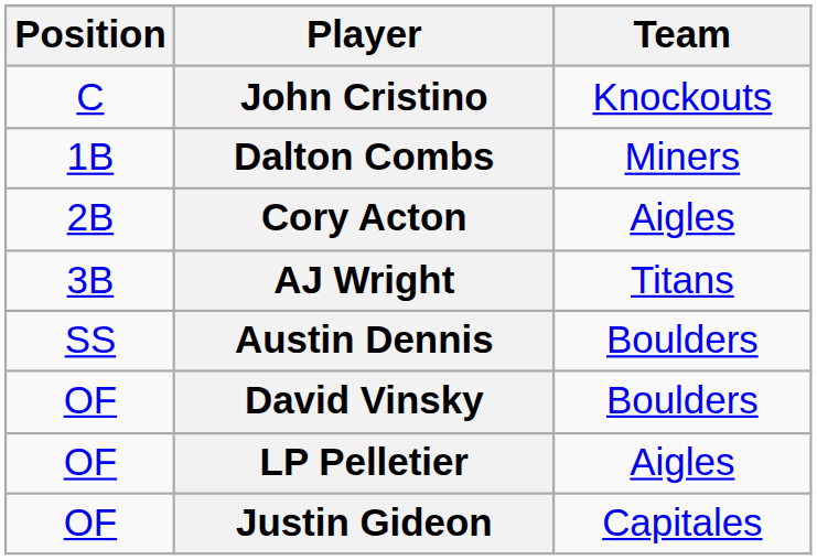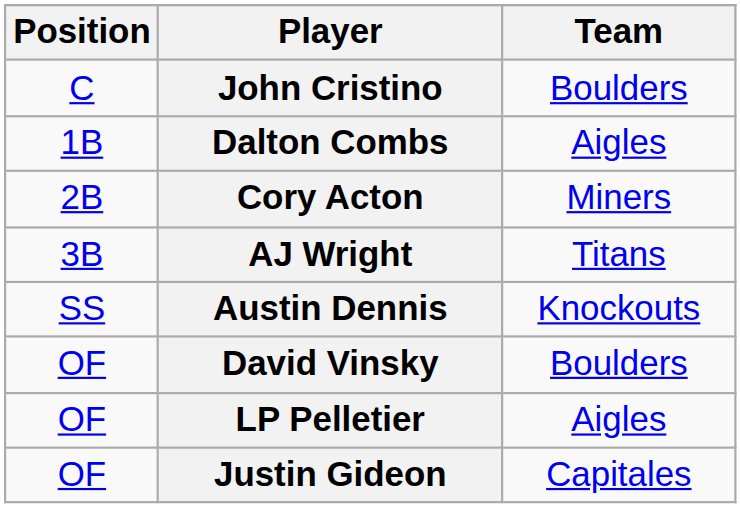 <table class="wikitable sortable plainrowheaders" style="text-align:center;">
 <tr>
 </tr>
 <tr>
 <th scope="col">Position</th>
 <th scope="col" style="width:150px;">Player</th>
 <th scope="col" style="width:100px;">Team</th>
 </tr>
 <tr>
 <td><a href='#'>C</a></td>
 <th scope="row" style="text-align:center">John Cristino</th>
-<td><a href='#'>Knockouts</a></td>
+<td><a href='#'>Boulders</a></td>
 </tr>
 <tr>
 <td><a href='#'>1B</a></td>
 <th scope="row" style="text-align:center">Dalton Combs</th>
-<td><a href='#'>Miners</a></td>
+<td><a href='#'>Aigles</a></td>
 </tr>
 <tr>
 <td><a href='#'>2B</a></td>
 <th scope="row" style="text-align:center">Cory Acton</th>
-<td><a href='#'>Aigles</a></td>
+<td><a href='#'>Miners</a></td>
 </tr>
 <tr>
 <td><a href='#'>3B</a></td>
 <th scope="row" style="text-align:center">AJ Wright</th>
 <td><a href='#'>Titans</a></td>
 </tr>
 <tr>
 <td><a href='#'>SS</a></td>
 <th scope="row" style="text-align:center">Austin Dennis</th>
-<td><a href='#'>Boulders</a></td>
+<td><a href='#'>Knockouts</a></td>
 </tr>
 <tr>
 <td><a href='#'>OF</a></td>
 <th scope="row" style="text-align:center">David Vinsky</th>
 <td><a href='#'>Boulders</a></td>
 </tr>
 <tr>
 <td><a href='#'>OF</a></td>
 <th scope="row" style="text-align:center">LP Pelletier</th>
 <td><a href='#'>Aigles</a></td>
 </tr>
 <tr>
 <td><a href='#'>OF</a></td>
 <th scope="row" style="text-align:center">Justin Gideon</th>
 <td><a href='#'>Capitales</a></td>
 </tr>
 </table>
